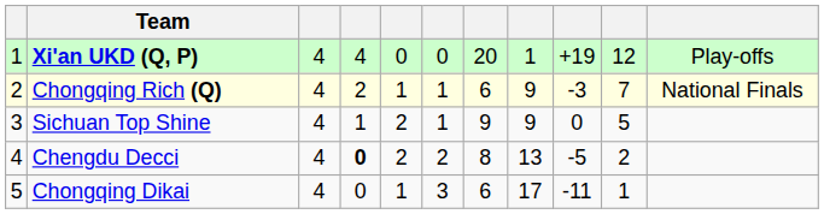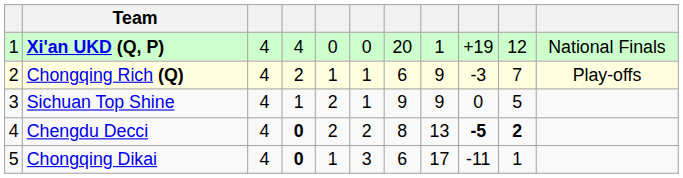 <table class="wikitable" style="text-align:center;">
 <tr>
 <th></th>
 <th width=250>Team</th>
 <th width=30></th>
 <th width=30></th>
 <th width=30></th>
 <th width=30></th>
 <th width=30></th>
 <th width=30></th>
 <th width=30></th>
 <th width=30></th>
 <th width=150></th>
 </tr>
 <tr bgcolor="#ccffcc">
 <td>1</td>
 <td align="left"><strong><a href='#'>Xi'an UKD</a> (Q, P)</strong></td>
 <td>4</td>
 <td>4</td>
 <td>0</td>
 <td>0</td>
 <td>20</td>
 <td>1</td>
 <td>+19</td>
 <td>12</td>
-<td>Play-offs</td>
+<td>National Finals</td>
 </tr>
 <tr bgcolor="#FFFFE0">
 <td>2</td>
 <td align="left"><a href='#'>Chongqing Rich</a> <strong>(Q)</strong></td>
 <td>4</td>
 <td>2</td>
 <td>1</td>
 <td>1</td>
 <td>6</td>
 <td>9</td>
 <td>-3</td>
 <td>7</td>
-<td>National Finals</td>
+<td>Play-offs</td>
 </tr>
 <tr>
 <td>3</td>
 <td align="left"><a href='#'>Sichuan Top Shine</a></td>
 <td>4</td>
 <td>1</td>
 <td>2</td>
 <td>1</td>
 <td>9</td>
 <td>9</td>
 <td>0</td>
 <td>5</td>
 <td></td>
 </tr>
 <tr>
 <td>4</td>
 <td align="left"><a href='#'>Chengdu Decci</a></td>
 <td>4</td>
 <td><strong>0</strong></td>
 <td>2</td>
 <td>2</td>
 <td>8</td>
 <td>13</td>
-<td>-5</td>
-<td>2</td>
+<td><strong>-5</strong></td>
+<td><strong>2</strong></td>
 <td></td>
 </tr>
 <tr>
 <td>5</td>
 <td align="left"><a href='#'>Chongqing Dikai</a></td>
 <td>4</td>
-<td>0</td>
+<td><strong>0</strong></td>
 <td>1</td>
 <td>3</td>
 <td>6</td>
 <td>17</td>
 <td>-11</td>
 <td>1</td>
 <td></td>
 </tr>
 </table>
